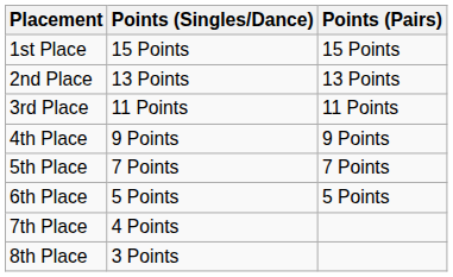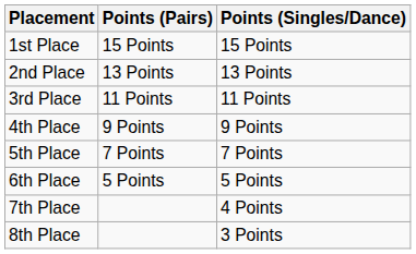 <table class="wikitable">
 <tr>
 <th>Placement</th>
+<th>Points (Pairs)</th>
 <th>Points (Singles/Dance)</th>
-<th>Points (Pairs)</th>
 </tr>
 <tr>
 <td>1st Place</td>
 <td>15 Points</td>
 <td>15 Points</td>
 </tr>
 <tr>
 <td>2nd Place</td>
 <td>13 Points</td>
 <td>13 Points</td>
 </tr>
 <tr>
 <td>3rd Place</td>
 <td>11 Points</td>
 <td>11 Points</td>
 </tr>
 <tr>
 <td>4th Place</td>
 <td>9 Points</td>
 <td>9 Points</td>
 </tr>
 <tr>
 <td>5th Place</td>
 <td>7 Points</td>
 <td>7 Points</td>
 </tr>
 <tr>
 <td>6th Place</td>
 <td>5 Points</td>
 <td>5 Points</td>
 </tr>
 <tr>
 <td>7th Place</td>
+<td></td>
 <td>4 Points</td>
-<td></td>
 </tr>
 <tr>
 <td>8th Place</td>
+<td></td>
 <td>3 Points</td>
-<td></td>
 </tr>
 </table>
